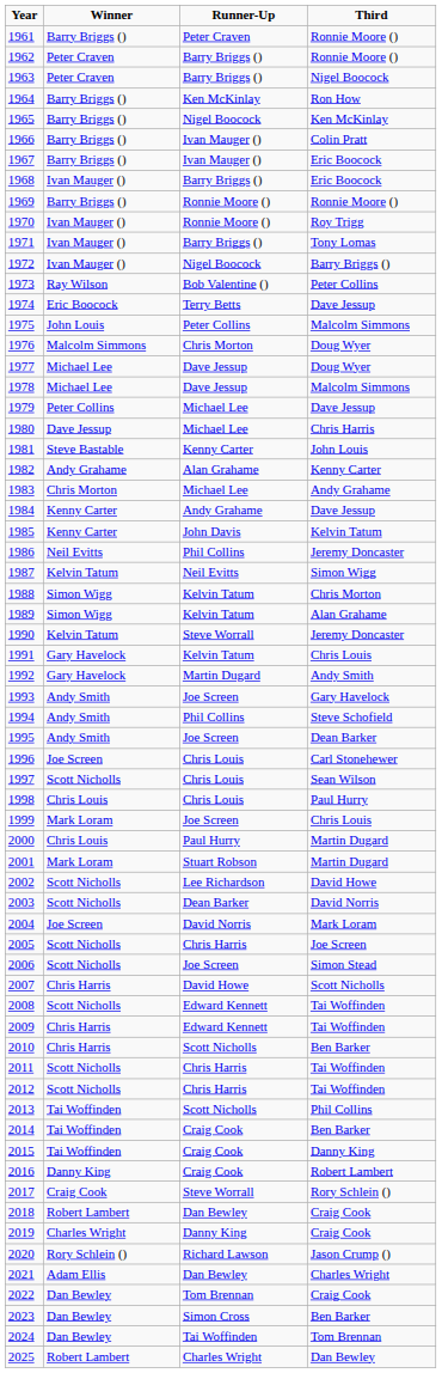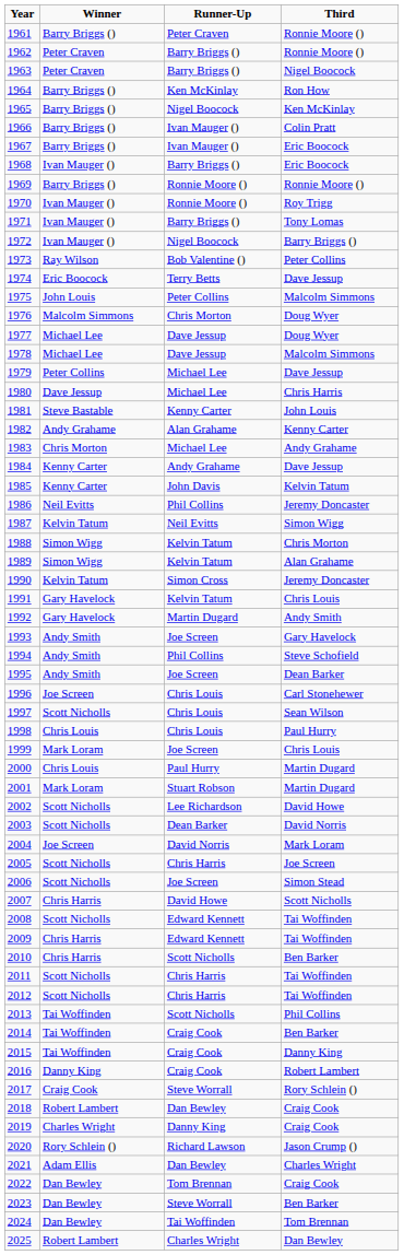 <table class="wikitable">
 <tr align=center>
 <td width=40px  ><strong>Year</strong></td>
 <td width=160px ><strong>Winner</strong></td>
 <td width=150px ><strong>Runner-Up</strong></td>
 <td width=150px ><strong>Third</strong></td>
 </tr>
 <tr align=left>
 <td><a href='#'>1961</a></td>
 <td><a href='#'>Barry Briggs</a> ()</td>
 <td><a href='#'>Peter Craven</a></td>
 <td><a href='#'>Ronnie Moore</a> ()</td>
 </tr>
 <tr align=left>
 <td><a href='#'>1962</a></td>
 <td><a href='#'>Peter Craven</a></td>
 <td><a href='#'>Barry Briggs</a> ()</td>
 <td><a href='#'>Ronnie Moore</a> ()</td>
 </tr>
 <tr align=left>
 <td><a href='#'>1963</a></td>
 <td><a href='#'>Peter Craven</a></td>
 <td><a href='#'>Barry Briggs</a> ()</td>
 <td><a href='#'>Nigel Boocock</a></td>
 </tr>
 <tr align=left>
 <td><a href='#'>1964</a></td>
 <td><a href='#'>Barry Briggs</a> ()</td>
 <td><a href='#'>Ken McKinlay</a></td>
 <td><a href='#'>Ron How</a></td>
 </tr>
 <tr align=left>
 <td><a href='#'>1965</a></td>
 <td><a href='#'>Barry Briggs</a> ()</td>
 <td><a href='#'>Nigel Boocock</a></td>
 <td><a href='#'>Ken McKinlay</a></td>
 </tr>
 <tr align=left>
 <td><a href='#'>1966</a></td>
 <td><a href='#'>Barry Briggs</a> ()</td>
 <td><a href='#'>Ivan Mauger</a> ()</td>
 <td><a href='#'>Colin Pratt</a></td>
 </tr>
 <tr align=left>
 <td><a href='#'>1967</a></td>
 <td><a href='#'>Barry Briggs</a> ()</td>
 <td><a href='#'>Ivan Mauger</a> ()</td>
 <td><a href='#'>Eric Boocock</a></td>
 </tr>
 <tr align=left>
 <td><a href='#'>1968</a></td>
 <td><a href='#'>Ivan Mauger</a> ()</td>
 <td><a href='#'>Barry Briggs</a> ()</td>
 <td><a href='#'>Eric Boocock</a></td>
 </tr>
 <tr align=left>
 <td><a href='#'>1969</a></td>
 <td><a href='#'>Barry Briggs</a> ()</td>
 <td><a href='#'>Ronnie Moore</a> ()</td>
 <td><a href='#'>Ronnie Moore</a> ()</td>
 </tr>
 <tr align=left>
 <td><a href='#'>1970</a></td>
 <td><a href='#'>Ivan Mauger</a> ()</td>
 <td><a href='#'>Ronnie Moore</a> ()</td>
 <td><a href='#'>Roy Trigg</a></td>
 </tr>
 <tr align=left>
 <td><a href='#'>1971</a></td>
 <td><a href='#'>Ivan Mauger</a> ()</td>
 <td><a href='#'>Barry Briggs</a> ()</td>
 <td><a href='#'>Tony Lomas</a></td>
 </tr>
 <tr align=left>
 <td><a href='#'>1972</a></td>
 <td><a href='#'>Ivan Mauger</a> ()</td>
 <td><a href='#'>Nigel Boocock</a></td>
 <td><a href='#'>Barry Briggs</a> ()</td>
 </tr>
 <tr align=left>
 <td><a href='#'>1973</a></td>
 <td><a href='#'>Ray Wilson</a></td>
 <td><a href='#'>Bob Valentine</a> ()</td>
 <td><a href='#'>Peter Collins</a></td>
 </tr>
 <tr align=left>
 <td><a href='#'>1974</a></td>
 <td><a href='#'>Eric Boocock</a></td>
 <td><a href='#'>Terry Betts</a></td>
 <td><a href='#'>Dave Jessup</a></td>
 </tr>
 <tr align=left>
 <td><a href='#'>1975</a></td>
 <td><a href='#'>John Louis</a></td>
 <td><a href='#'>Peter Collins</a></td>
 <td><a href='#'>Malcolm Simmons</a></td>
 </tr>
 <tr align=left>
 <td><a href='#'>1976</a></td>
 <td><a href='#'>Malcolm Simmons</a></td>
 <td><a href='#'>Chris Morton</a></td>
 <td><a href='#'>Doug Wyer</a></td>
 </tr>
 <tr align=left>
 <td><a href='#'>1977</a></td>
 <td><a href='#'>Michael Lee</a></td>
 <td><a href='#'>Dave Jessup</a></td>
 <td><a href='#'>Doug Wyer</a></td>
 </tr>
 <tr align=left>
 <td><a href='#'>1978</a></td>
 <td><a href='#'>Michael Lee</a></td>
 <td><a href='#'>Dave Jessup</a></td>
 <td><a href='#'>Malcolm Simmons</a></td>
 </tr>
 <tr align=left>
 <td><a href='#'>1979</a></td>
 <td><a href='#'>Peter Collins</a></td>
 <td><a href='#'>Michael Lee</a></td>
 <td><a href='#'>Dave Jessup</a></td>
 </tr>
 <tr align=left>
 <td><a href='#'>1980</a></td>
 <td><a href='#'>Dave Jessup</a></td>
 <td><a href='#'>Michael Lee</a></td>
 <td><a href='#'>Chris Harris</a></td>
 </tr>
 <tr align=left>
 <td><a href='#'>1981</a></td>
 <td><a href='#'>Steve Bastable</a></td>
 <td><a href='#'>Kenny Carter</a></td>
 <td><a href='#'>John Louis</a></td>
 </tr>
 <tr align=left>
 <td><a href='#'>1982</a></td>
 <td><a href='#'>Andy Grahame</a></td>
 <td><a href='#'>Alan Grahame</a></td>
 <td><a href='#'>Kenny Carter</a></td>
 </tr>
 <tr align=left>
 <td><a href='#'>1983</a></td>
 <td><a href='#'>Chris Morton</a></td>
 <td><a href='#'>Michael Lee</a></td>
 <td><a href='#'>Andy Grahame</a></td>
 </tr>
 <tr align=left>
 <td><a href='#'>1984</a></td>
 <td><a href='#'>Kenny Carter</a></td>
 <td><a href='#'>Andy Grahame</a></td>
 <td><a href='#'>Dave Jessup</a></td>
 </tr>
 <tr align=left>
 <td><a href='#'>1985</a></td>
 <td><a href='#'>Kenny Carter</a></td>
 <td><a href='#'>John Davis</a></td>
 <td><a href='#'>Kelvin Tatum</a></td>
 </tr>
 <tr align=left>
 <td><a href='#'>1986</a></td>
 <td><a href='#'>Neil Evitts</a></td>
 <td><a href='#'>Phil Collins</a></td>
 <td><a href='#'>Jeremy Doncaster</a></td>
 </tr>
 <tr align=left>
 <td><a href='#'>1987</a></td>
 <td><a href='#'>Kelvin Tatum</a></td>
 <td><a href='#'>Neil Evitts</a></td>
 <td><a href='#'>Simon Wigg</a></td>
 </tr>
 <tr align=left>
 <td><a href='#'>1988</a></td>
 <td><a href='#'>Simon Wigg</a></td>
 <td><a href='#'>Kelvin Tatum</a></td>
 <td><a href='#'>Chris Morton</a></td>
 </tr>
 <tr align=left>
 <td><a href='#'>1989</a></td>
 <td><a href='#'>Simon Wigg</a></td>
 <td><a href='#'>Kelvin Tatum</a></td>
 <td><a href='#'>Alan Grahame</a></td>
 </tr>
 <tr align=left>
 <td><a href='#'>1990</a></td>
 <td><a href='#'>Kelvin Tatum</a></td>
-<td><a href='#'>Steve Worrall</a></td>
+<td><a href='#'>Simon Cross</a></td>
 <td><a href='#'>Jeremy Doncaster</a></td>
 </tr>
 <tr align=left>
 <td><a href='#'>1991</a></td>
 <td><a href='#'>Gary Havelock</a></td>
 <td><a href='#'>Kelvin Tatum</a></td>
 <td><a href='#'>Chris Louis</a></td>
 </tr>
 <tr align=left>
 <td><a href='#'>1992</a></td>
 <td><a href='#'>Gary Havelock</a></td>
 <td><a href='#'>Martin Dugard</a></td>
 <td><a href='#'>Andy Smith</a></td>
 </tr>
 <tr align=left>
 <td><a href='#'>1993</a></td>
 <td><a href='#'>Andy Smith</a></td>
 <td><a href='#'>Joe Screen</a></td>
 <td><a href='#'>Gary Havelock</a></td>
 </tr>
 <tr align=left>
 <td><a href='#'>1994</a></td>
 <td><a href='#'>Andy Smith</a></td>
 <td><a href='#'>Phil Collins</a></td>
 <td><a href='#'>Steve Schofield</a></td>
 </tr>
 <tr align=left>
 <td><a href='#'>1995</a></td>
 <td><a href='#'>Andy Smith</a></td>
 <td><a href='#'>Joe Screen</a></td>
 <td><a href='#'>Dean Barker</a></td>
 </tr>
 <tr align=left>
 <td><a href='#'>1996</a></td>
 <td><a href='#'>Joe Screen</a></td>
 <td><a href='#'>Chris Louis</a></td>
 <td><a href='#'>Carl Stonehewer</a></td>
 </tr>
 <tr align=left>
 <td><a href='#'>1997</a></td>
 <td><a href='#'>Scott Nicholls</a></td>
 <td><a href='#'>Chris Louis</a></td>
 <td><a href='#'>Sean Wilson</a></td>
 </tr>
 <tr align=left>
 <td><a href='#'>1998</a></td>
 <td><a href='#'>Chris Louis</a></td>
 <td><a href='#'>Chris Louis</a></td>
 <td><a href='#'>Paul Hurry</a></td>
 </tr>
 <tr align=left>
 <td><a href='#'>1999</a></td>
 <td><a href='#'>Mark Loram</a></td>
 <td><a href='#'>Joe Screen</a></td>
 <td><a href='#'>Chris Louis</a></td>
 </tr>
 <tr align=left>
 <td><a href='#'>2000</a></td>
 <td><a href='#'>Chris Louis</a></td>
 <td><a href='#'>Paul Hurry</a></td>
 <td><a href='#'>Martin Dugard</a></td>
 </tr>
 <tr align=left>
 <td><a href='#'>2001</a></td>
 <td><a href='#'>Mark Loram</a></td>
 <td><a href='#'>Stuart Robson</a></td>
 <td><a href='#'>Martin Dugard</a></td>
 </tr>
 <tr align=left>
 <td><a href='#'>2002</a></td>
 <td><a href='#'>Scott Nicholls</a></td>
 <td><a href='#'>Lee Richardson</a></td>
 <td><a href='#'>David Howe</a></td>
 </tr>
 <tr align=left>
 <td><a href='#'>2003</a></td>
 <td><a href='#'>Scott Nicholls</a></td>
 <td><a href='#'>Dean Barker</a></td>
 <td><a href='#'>David Norris</a></td>
 </tr>
 <tr align=left>
 <td><a href='#'>2004</a></td>
 <td><a href='#'>Joe Screen</a></td>
 <td><a href='#'>David Norris</a></td>
 <td><a href='#'>Mark Loram</a></td>
 </tr>
 <tr align=left>
 <td><a href='#'>2005</a></td>
 <td><a href='#'>Scott Nicholls</a></td>
 <td><a href='#'>Chris Harris</a></td>
 <td><a href='#'>Joe Screen</a></td>
 </tr>
 <tr align=left>
 <td><a href='#'>2006</a></td>
 <td><a href='#'>Scott Nicholls</a></td>
 <td><a href='#'>Joe Screen</a></td>
 <td><a href='#'>Simon Stead</a></td>
 </tr>
 <tr align=left>
 <td><a href='#'>2007</a></td>
 <td><a href='#'>Chris Harris</a></td>
 <td><a href='#'>David Howe</a></td>
 <td><a href='#'>Scott Nicholls</a></td>
 </tr>
 <tr align=left>
 <td><a href='#'>2008</a></td>
 <td><a href='#'>Scott Nicholls</a></td>
 <td><a href='#'>Edward Kennett</a></td>
 <td><a href='#'>Tai Woffinden</a></td>
 </tr>
 <tr align=left>
 <td><a href='#'>2009</a></td>
 <td><a href='#'>Chris Harris</a></td>
 <td><a href='#'>Edward Kennett</a></td>
 <td><a href='#'>Tai Woffinden</a></td>
 </tr>
 <tr align=left>
 <td><a href='#'>2010</a></td>
 <td><a href='#'>Chris Harris</a></td>
 <td><a href='#'>Scott Nicholls</a></td>
 <td><a href='#'>Ben Barker</a></td>
 </tr>
 <tr align=left>
 <td><a href='#'>2011</a></td>
 <td><a href='#'>Scott Nicholls</a></td>
 <td><a href='#'>Chris Harris</a></td>
 <td><a href='#'>Tai Woffinden</a></td>
 </tr>
 <tr align=left>
 <td><a href='#'>2012</a></td>
 <td><a href='#'>Scott Nicholls</a></td>
 <td><a href='#'>Chris Harris</a></td>
 <td><a href='#'>Tai Woffinden</a></td>
 </tr>
 <tr align=left>
 <td><a href='#'>2013</a></td>
 <td><a href='#'>Tai Woffinden</a></td>
 <td><a href='#'>Scott Nicholls</a></td>
 <td><a href='#'>Phil Collins</a></td>
 </tr>
 <tr align=left>
 <td><a href='#'>2014</a></td>
 <td><a href='#'>Tai Woffinden</a></td>
 <td><a href='#'>Craig Cook</a></td>
 <td><a href='#'>Ben Barker</a></td>
 </tr>
 <tr align=left>
 <td><a href='#'>2015</a></td>
 <td><a href='#'>Tai Woffinden</a></td>
 <td><a href='#'>Craig Cook</a></td>
 <td><a href='#'>Danny King</a></td>
 </tr>
 <tr align=left>
 <td><a href='#'>2016</a></td>
 <td><a href='#'>Danny King</a></td>
 <td><a href='#'>Craig Cook</a></td>
 <td><a href='#'>Robert Lambert</a></td>
 </tr>
 <tr align=left>
 <td><a href='#'>2017</a></td>
 <td><a href='#'>Craig Cook</a></td>
 <td><a href='#'>Steve Worrall</a></td>
 <td><a href='#'>Rory Schlein</a> ()</td>
 </tr>
 <tr align=left>
 <td><a href='#'>2018</a></td>
 <td><a href='#'>Robert Lambert</a></td>
 <td><a href='#'>Dan Bewley</a></td>
 <td><a href='#'>Craig Cook</a></td>
 </tr>
 <tr align=left>
 <td><a href='#'>2019</a></td>
 <td><a href='#'>Charles Wright</a></td>
 <td><a href='#'>Danny King</a></td>
 <td><a href='#'>Craig Cook</a></td>
 </tr>
 <tr align=left>
 <td><a href='#'>2020</a></td>
 <td><a href='#'>Rory Schlein</a> ()</td>
 <td><a href='#'>Richard Lawson</a></td>
 <td><a href='#'>Jason Crump</a> ()</td>
 </tr>
 <tr align=left>
 <td><a href='#'>2021</a></td>
 <td><a href='#'>Adam Ellis</a></td>
 <td><a href='#'>Dan Bewley</a></td>
 <td><a href='#'>Charles Wright</a></td>
 </tr>
 <tr align=left>
 <td><a href='#'>2022</a></td>
 <td><a href='#'>Dan Bewley</a></td>
 <td><a href='#'>Tom Brennan</a></td>
 <td><a href='#'>Craig Cook</a></td>
 </tr>
 <tr align=left>
 <td><a href='#'>2023</a></td>
 <td><a href='#'>Dan Bewley</a></td>
-<td><a href='#'>Simon Cross</a></td>
+<td><a href='#'>Steve Worrall</a></td>
 <td><a href='#'>Ben Barker</a></td>
 </tr>
 <tr align=left>
 <td><a href='#'>2024</a></td>
 <td><a href='#'>Dan Bewley</a></td>
 <td><a href='#'>Tai Woffinden</a></td>
 <td><a href='#'>Tom Brennan</a></td>
 </tr>
 <tr align=left>
 <td><a href='#'>2025</a></td>
 <td><a href='#'>Robert Lambert</a></td>
 <td><a href='#'>Charles Wright</a></td>
 <td><a href='#'>Dan Bewley</a></td>
 </tr>
 </table>
